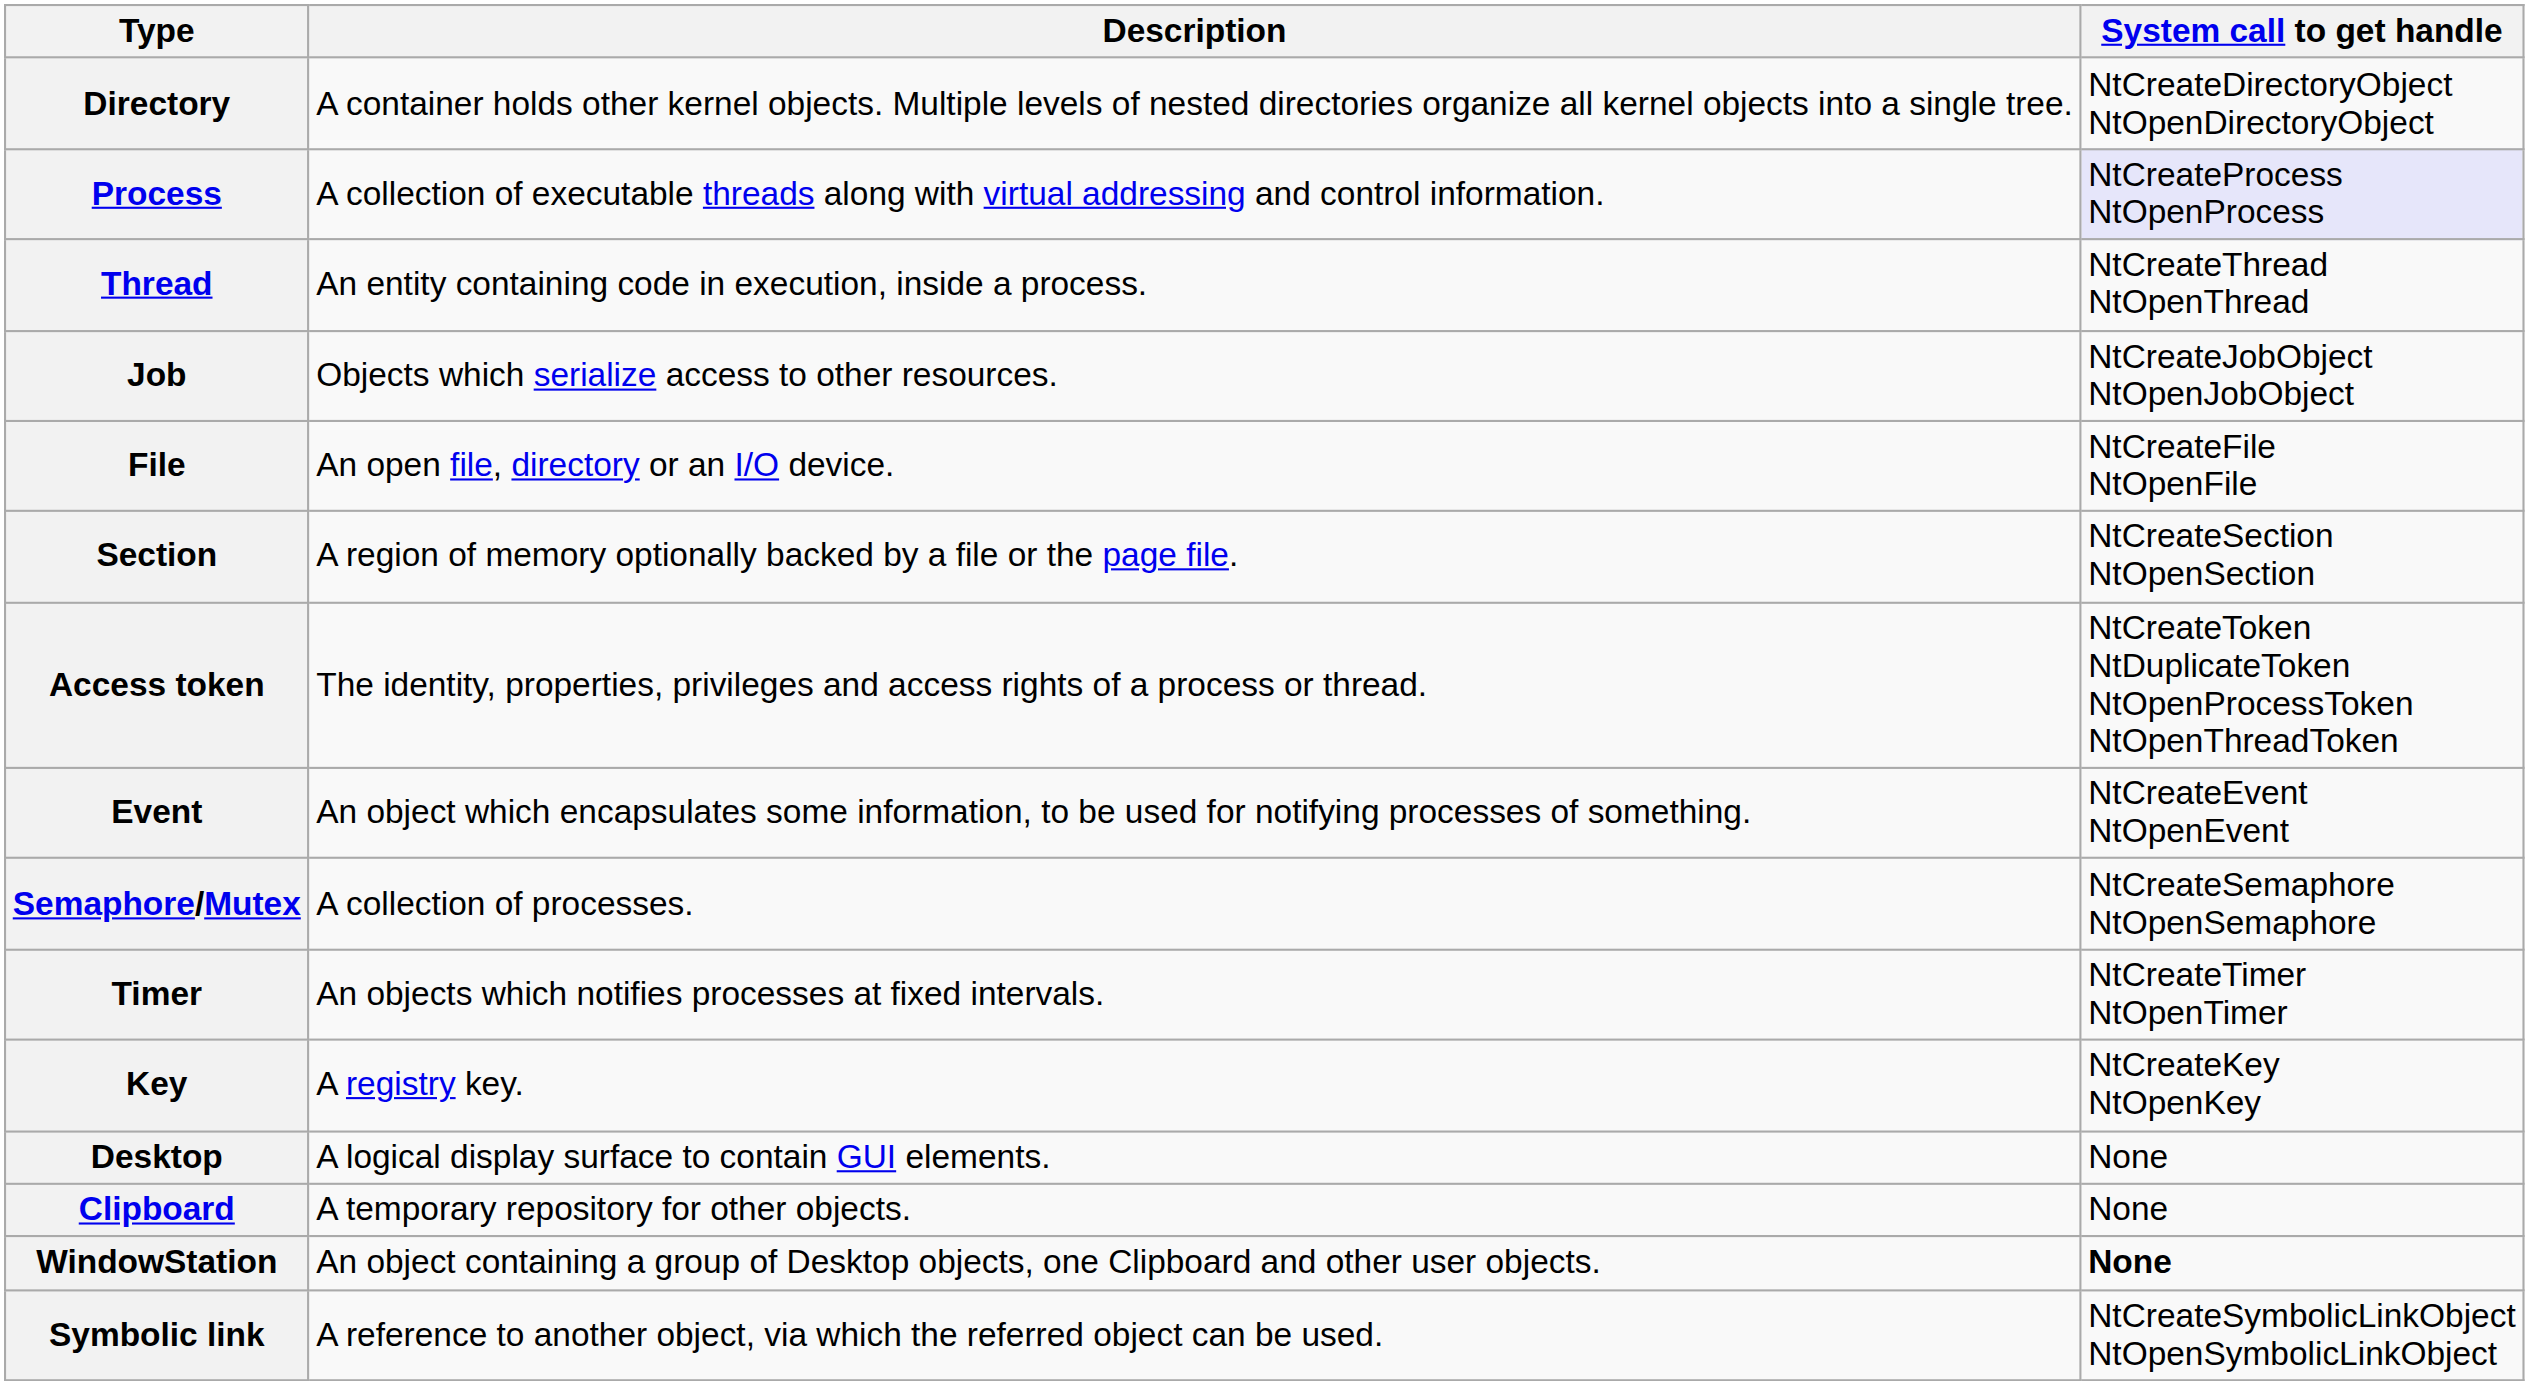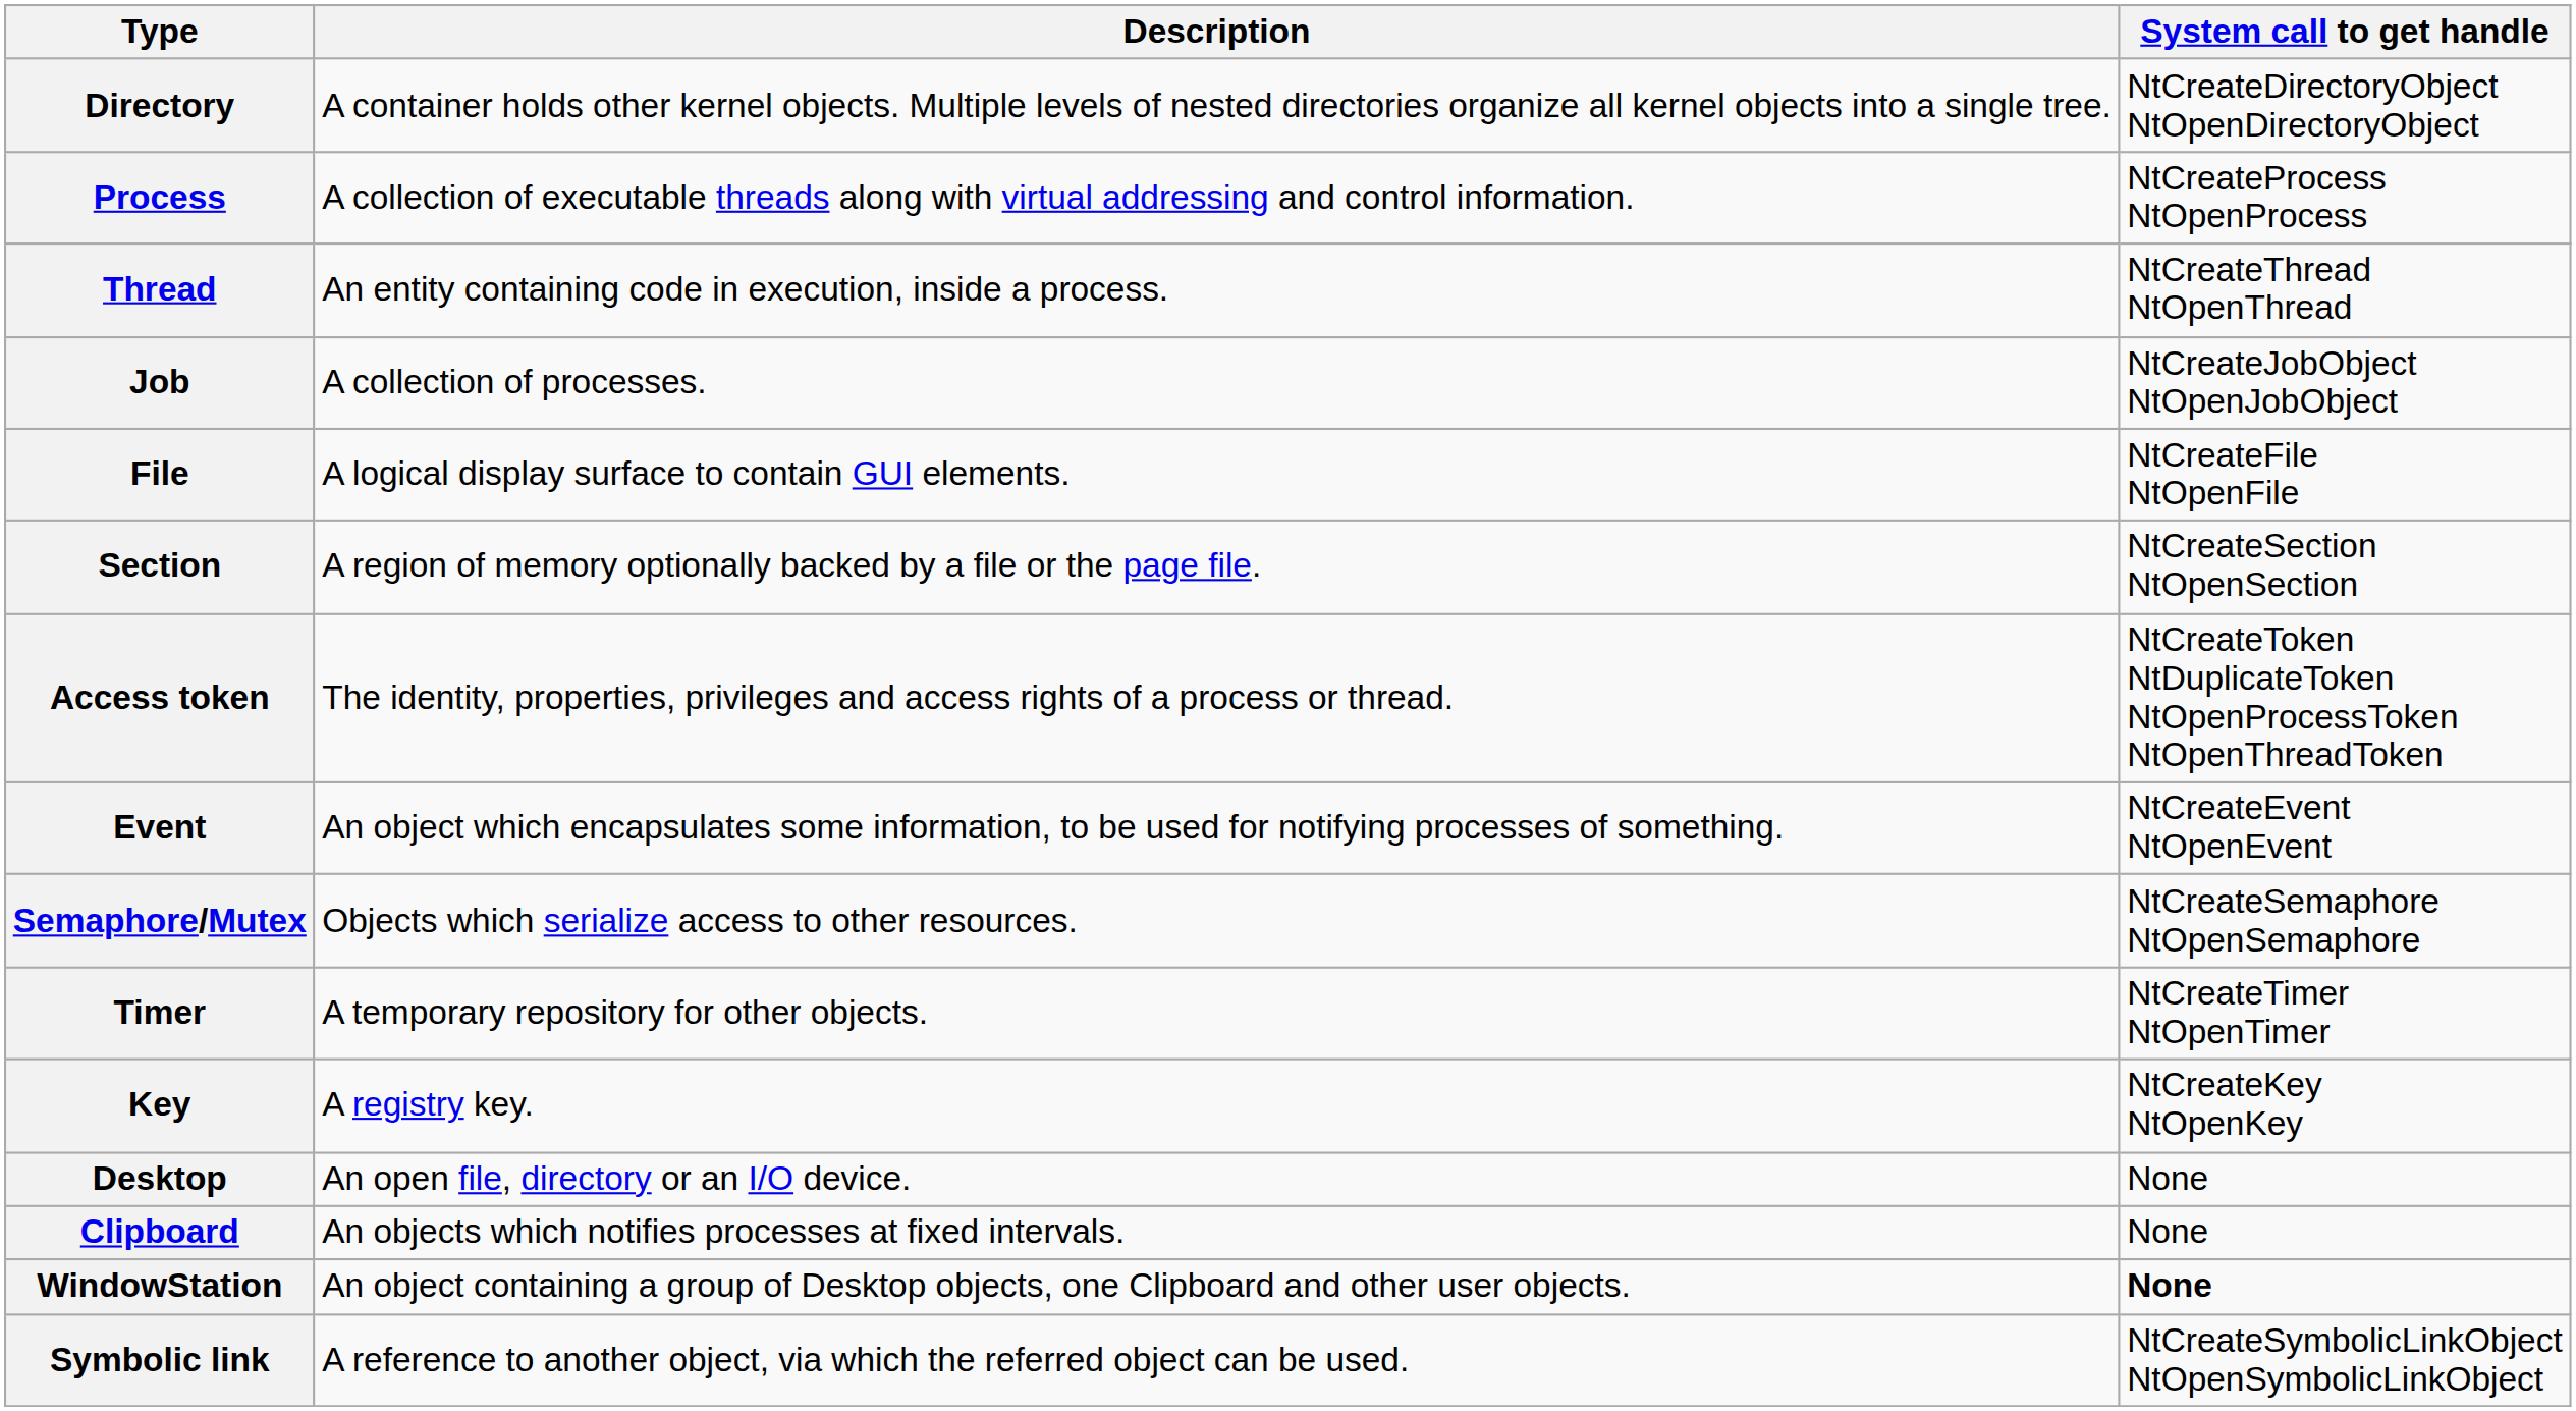 <table class="wikitable" align="center">
 <tr>
 <th>Type</th>
 <th>Description</th>
 <th><a href='#'>System call</a> to get handle</th>
 </tr>
 <tr>
 <th>Directory</th>
 <td>A container holds other kernel objects. Multiple levels of nested directories organize all kernel objects into a single tree.</td>
 <td>NtCreateDirectoryObject<br>NtOpenDirectoryObject</td>
 </tr>
 <tr>
 <th><a href='#'>Process</a></th>
 <td>A collection of executable <a href='#'>threads</a> along with <a href='#'>virtual addressing</a> and control information.</td>
-<td style="background: lavender;">NtCreateProcess<br>NtOpenProcess</td>
+<td>NtCreateProcess<br>NtOpenProcess</td>
 </tr>
 <tr>
 <th><a href='#'>Thread</a></th>
 <td>An entity containing code in execution, inside a process.</td>
 <td>NtCreateThread<br>NtOpenThread</td>
 </tr>
 <tr>
 <th>Job</th>
-<td>Objects which <a href='#'>serialize</a> access to other resources.</td>
+<td>A collection of processes.</td>
 <td>NtCreateJobObject<br>NtOpenJobObject</td>
 </tr>
 <tr>
 <th>File</th>
-<td>An open <a href='#'>file</a>, <a href='#'>directory</a> or an <a href='#'>I/O</a> device.</td>
+<td>A logical display surface to contain <a href='#'>GUI</a> elements.</td>
 <td>NtCreateFile<br>NtOpenFile</td>
 </tr>
 <tr>
 <th>Section</th>
 <td>A region of memory optionally backed by a file or the <a href='#'>page file</a>.</td>
 <td>NtCreateSection<br>NtOpenSection</td>
 </tr>
 <tr>
 <th>Access token</th>
 <td>The identity, properties, privileges and access rights of a process or thread.</td>
 <td>NtCreateToken<br>NtDuplicateToken<br>NtOpenProcessToken<br>NtOpenThreadToken</td>
 </tr>
 <tr>
 <th>Event</th>
 <td>An object which encapsulates some information, to be used for notifying processes of something.</td>
 <td>NtCreateEvent<br>NtOpenEvent</td>
 </tr>
 <tr>
 <th><a href='#'>Semaphore</a>/<a href='#'>Mutex</a></th>
-<td>A collection of processes.</td>
+<td>Objects which <a href='#'>serialize</a> access to other resources.</td>
 <td>NtCreateSemaphore<br>NtOpenSemaphore</td>
 </tr>
 <tr>
 <th>Timer</th>
-<td>An objects which notifies processes at fixed intervals.</td>
+<td>A temporary repository for other objects.</td>
 <td>NtCreateTimer<br>NtOpenTimer</td>
 </tr>
 <tr>
 <th>Key</th>
 <td>A <a href='#'>registry</a> key.</td>
 <td>NtCreateKey<br>NtOpenKey</td>
 </tr>
 <tr>
 <th>Desktop</th>
-<td>A logical display surface to contain <a href='#'>GUI</a> elements.</td>
+<td>An open <a href='#'>file</a>, <a href='#'>directory</a> or an <a href='#'>I/O</a> device.</td>
 <td>None</td>
 </tr>
 <tr>
 <th><a href='#'>Clipboard</a></th>
-<td>A temporary repository for other objects.</td>
+<td>An objects which notifies processes at fixed intervals.</td>
 <td>None</td>
 </tr>
 <tr>
 <th>WindowStation</th>
 <td>An object containing a group of Desktop objects, one Clipboard and other user objects.</td>
 <td><strong>None</strong></td>
 </tr>
 <tr>
 <th>Symbolic link</th>
 <td>A reference to another object, via which the referred object can be used.</td>
 <td>NtCreateSymbolicLinkObject<br>NtOpenSymbolicLinkObject</td>
 </tr>
 </table>
